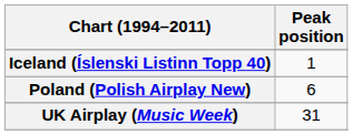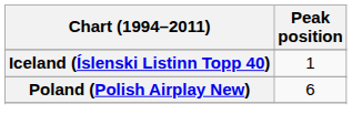 <table class="wikitable sortable plainrowheaders" style="text-align:center">
 <tr>
 <th>Chart (1994–2011)</th>
 <th>Peak<br>position</th>
 </tr>
 <tr>
 </tr>
 <tr>
 </tr>
 <tr>
 <th scope="row">Iceland (<a href='#'>Íslenski Listinn Topp 40</a>)</th>
 <td>1</td>
 </tr>
 <tr>
 </tr>
 <tr>
 </tr>
 <tr>
 <th scope="row">Poland (<a href='#'>Polish Airplay New</a>)</th>
 <td>6</td>
 </tr>
 <tr>
 </tr>
 <tr>
-<th scope="row">UK Airplay (<em><a href='#'>Music Week</a></em>)</th>
-<td>31</td>
-</tr>
-<tr>
 </tr>
 <tr>
 </tr>
 <tr>
 </tr>
 </table>
